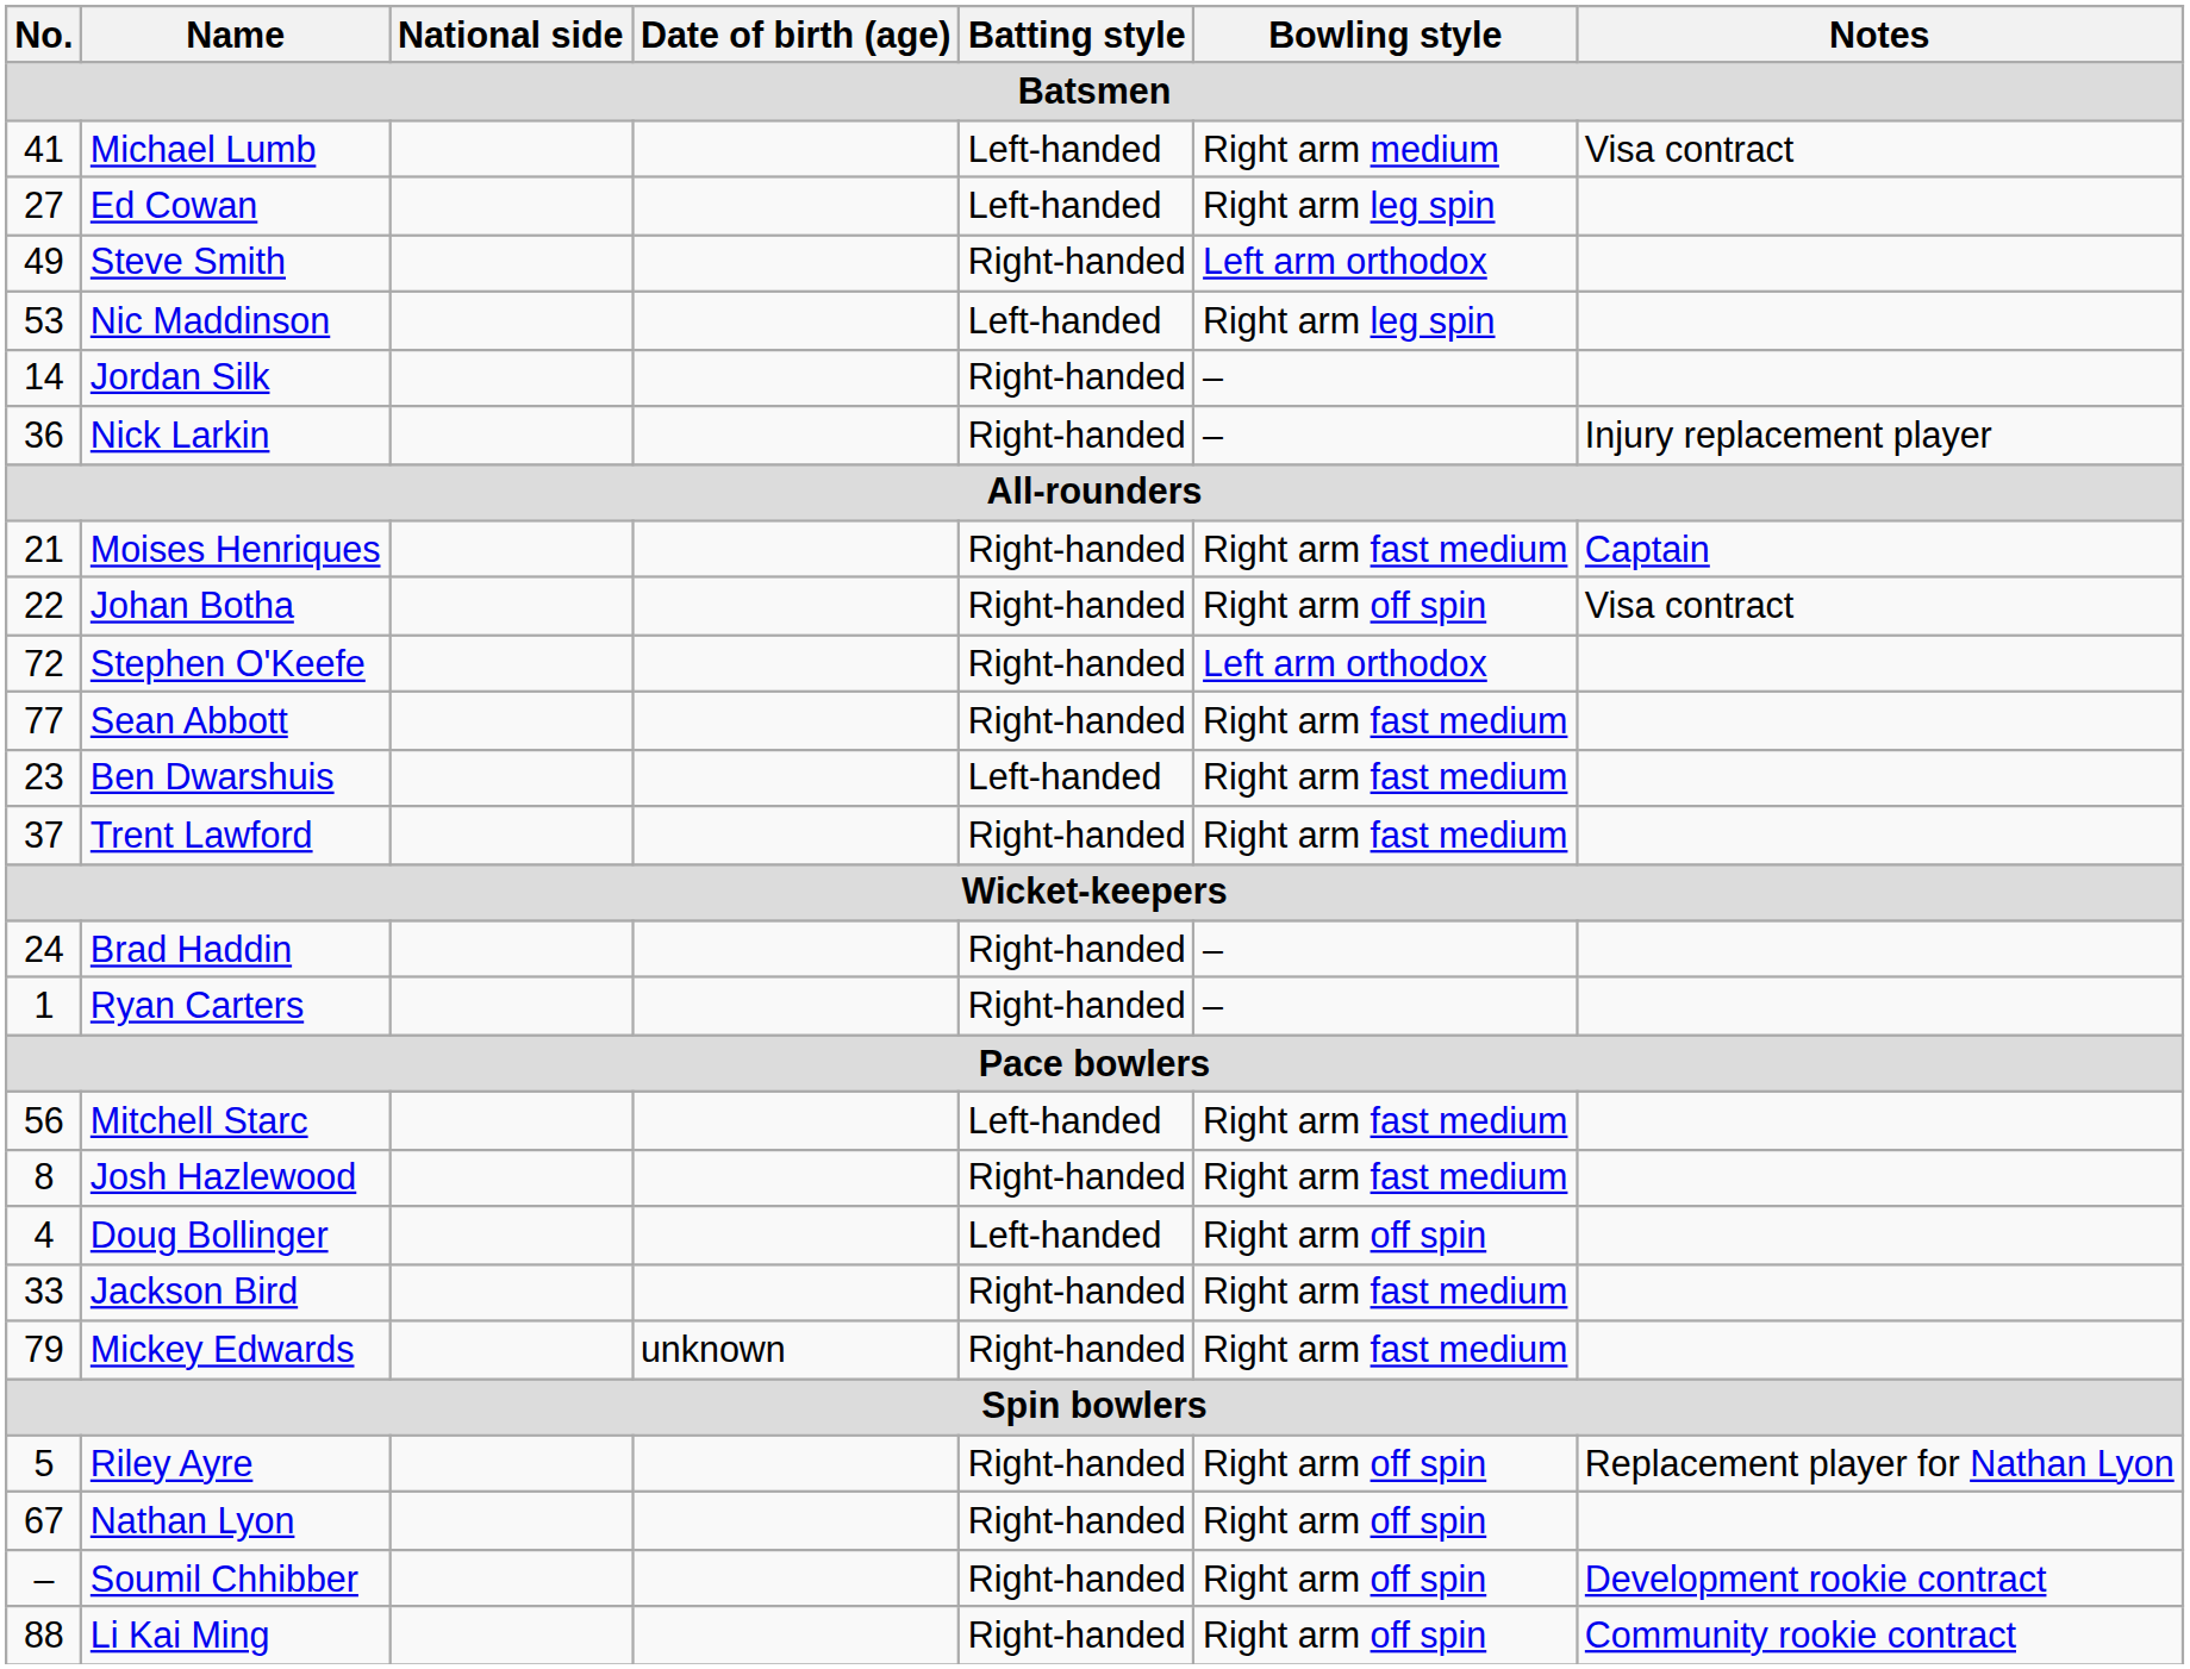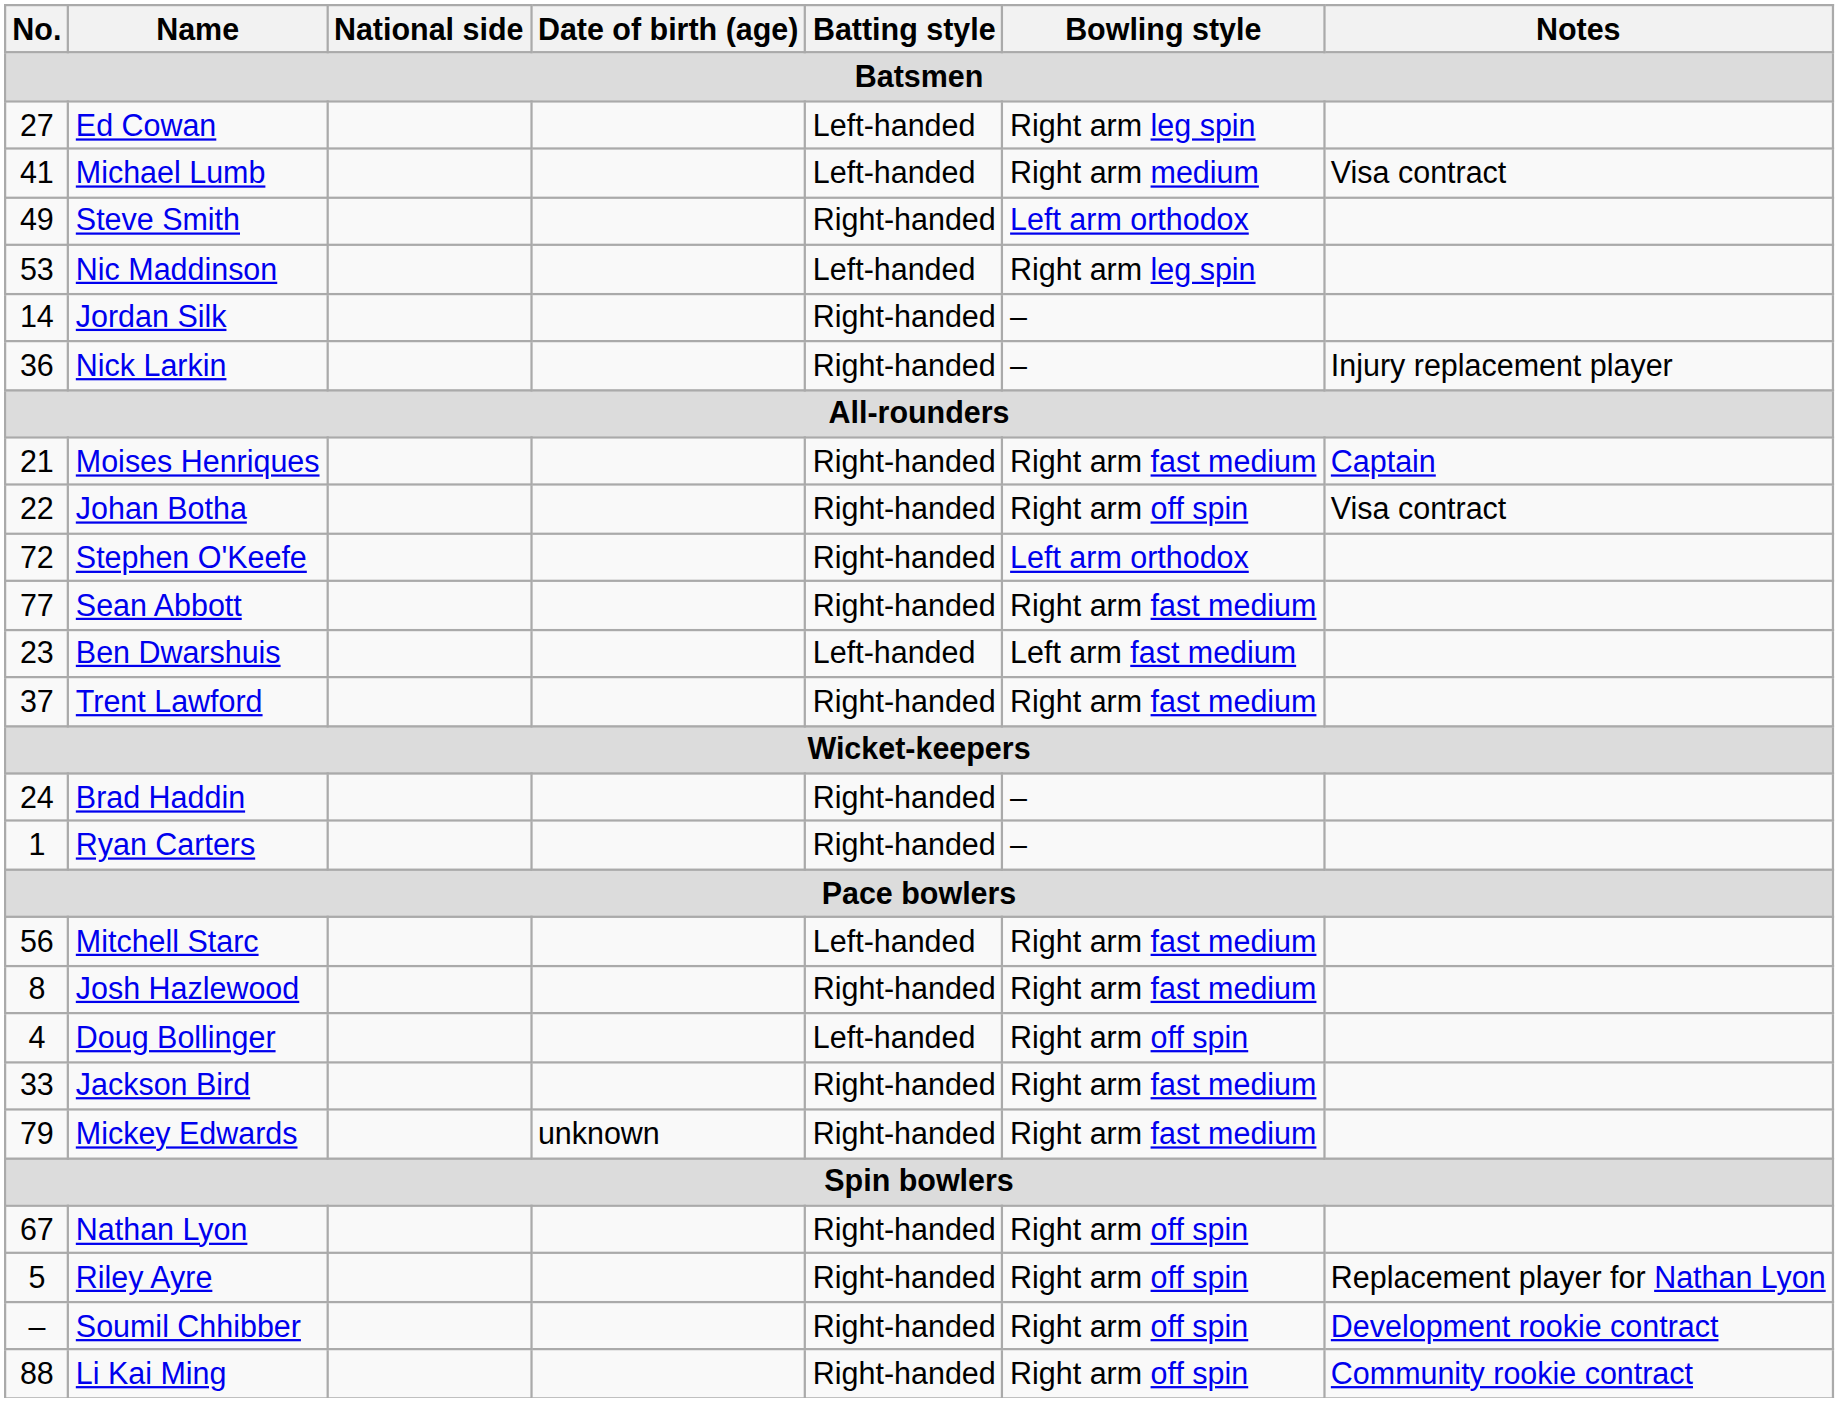 <table class="wikitable"  style="font-size:85%;">
 <tr>
 <th>No.</th>
 <th>Name</th>
 <th>National side</th>
 <th>Date of birth (age)</th>
 <th>Batting style</th>
 <th>Bowling style</th>
 <th>Notes</th>
 </tr>
 <tr>
 <th colspan="7"  style="background:#dcdcdc; text-align:centre;">Batsmen</th>
 </tr>
 <tr>
+<td style="text-align:center">27</td>
+<td><a href='#'>Ed Cowan</a></td>
+<td></td>
+<td></td>
+<td>Left-handed</td>
+<td>Right arm <a href='#'>leg spin</a></td>
+<td></td>
+</tr>
+<tr>
 <td style="text-align:center">41</td>
 <td><a href='#'>Michael Lumb</a></td>
 <td></td>
 <td></td>
 <td>Left-handed</td>
 <td>Right arm <a href='#'>medium</a></td>
 <td>Visa contract</td>
-</tr>
-<tr>
-<td style="text-align:center">27</td>
-<td><a href='#'>Ed Cowan</a></td>
-<td></td>
-<td></td>
-<td>Left-handed</td>
-<td>Right arm <a href='#'>leg spin</a></td>
-<td></td>
 </tr>
 <tr>
 <td style="text-align:center">49</td>
 <td><a href='#'>Steve Smith</a></td>
 <td></td>
 <td></td>
 <td>Right-handed</td>
 <td><a href='#'>Left arm orthodox</a></td>
 <td></td>
 </tr>
 <tr>
 <td style="text-align:center">53</td>
 <td><a href='#'>Nic Maddinson</a></td>
 <td></td>
 <td></td>
 <td>Left-handed</td>
 <td>Right arm <a href='#'>leg spin</a></td>
 <td></td>
 </tr>
 <tr>
 <td style="text-align:center">14</td>
 <td><a href='#'>Jordan Silk</a></td>
 <td></td>
 <td></td>
 <td>Right-handed</td>
 <td>–</td>
 <td></td>
 </tr>
 <tr>
 <td style="text-align:center">36</td>
 <td><a href='#'>Nick Larkin</a></td>
 <td></td>
 <td></td>
 <td>Right-handed</td>
 <td>–</td>
 <td>Injury replacement player</td>
 </tr>
 <tr>
 <th colspan="7"  style="background:#dcdcdc; text-align:centre;">All-rounders</th>
 </tr>
 <tr>
 <td style="text-align:center">21</td>
 <td><a href='#'>Moises Henriques</a></td>
 <td></td>
 <td></td>
 <td>Right-handed</td>
 <td>Right arm <a href='#'>fast medium</a></td>
 <td><a href='#'>Captain</a></td>
 </tr>
 <tr>
 <td style="text-align:center">22</td>
 <td><a href='#'>Johan Botha</a></td>
 <td></td>
 <td></td>
 <td>Right-handed</td>
 <td>Right arm <a href='#'>off spin</a></td>
 <td>Visa contract</td>
 </tr>
 <tr>
 <td style="text-align:center">72</td>
 <td><a href='#'>Stephen O'Keefe</a></td>
 <td></td>
 <td></td>
 <td>Right-handed</td>
 <td><a href='#'>Left arm orthodox</a></td>
 <td></td>
 </tr>
 <tr>
 <td style="text-align:center">77</td>
 <td><a href='#'>Sean Abbott</a></td>
 <td></td>
 <td></td>
 <td>Right-handed</td>
 <td>Right arm <a href='#'>fast medium</a></td>
 <td></td>
 </tr>
 <tr>
 <td style="text-align:center">23</td>
 <td><a href='#'>Ben Dwarshuis</a></td>
 <td></td>
 <td></td>
 <td>Left-handed</td>
-<td>Right arm <a href='#'>fast medium</a></td>
+<td>Left arm <a href='#'>fast medium</a></td>
 <td></td>
 </tr>
 <tr>
 <td style="text-align:center">37</td>
 <td><a href='#'>Trent Lawford</a></td>
 <td></td>
 <td></td>
 <td>Right-handed</td>
 <td>Right arm <a href='#'>fast medium</a></td>
 <td></td>
 </tr>
 <tr>
 <th colspan="7"  style="background:#dcdcdc; text-align:centre;">Wicket-keepers</th>
 </tr>
 <tr>
 <td style="text-align:center">24</td>
 <td><a href='#'>Brad Haddin</a></td>
 <td></td>
 <td></td>
 <td>Right-handed</td>
 <td>–</td>
 <td></td>
 </tr>
 <tr>
 <td style="text-align:center">1</td>
 <td><a href='#'>Ryan Carters</a></td>
 <td></td>
 <td></td>
 <td>Right-handed</td>
 <td>–</td>
 <td></td>
 </tr>
 <tr>
 <th colspan="7"  style="background:#dcdcdc; text-align:centre;">Pace bowlers</th>
 </tr>
 <tr>
 <td style="text-align:center">56</td>
 <td><a href='#'>Mitchell Starc</a></td>
 <td></td>
 <td></td>
 <td>Left-handed</td>
 <td>Right arm <a href='#'>fast medium</a></td>
 <td></td>
 </tr>
 <tr>
 <td style="text-align:center">8</td>
 <td><a href='#'>Josh Hazlewood</a></td>
 <td></td>
 <td></td>
 <td>Right-handed</td>
 <td>Right arm <a href='#'>fast medium</a></td>
 <td></td>
 </tr>
 <tr>
 <td style="text-align:center">4</td>
 <td><a href='#'>Doug Bollinger</a></td>
 <td></td>
 <td></td>
 <td>Left-handed</td>
 <td>Right arm <a href='#'>off spin</a></td>
 <td></td>
 </tr>
 <tr>
 <td style="text-align:center">33</td>
 <td><a href='#'>Jackson Bird</a></td>
 <td></td>
 <td></td>
 <td>Right-handed</td>
 <td>Right arm <a href='#'>fast medium</a></td>
 <td></td>
 </tr>
 <tr>
 <td style="text-align:center">79</td>
 <td><a href='#'>Mickey Edwards</a></td>
 <td></td>
 <td>unknown</td>
 <td>Right-handed</td>
 <td>Right arm <a href='#'>fast medium</a></td>
 <td></td>
 </tr>
 <tr>
 <th colspan="7"  style="background:#dcdcdc; text-align:center;">Spin bowlers</th>
 </tr>
 <tr>
+<td style="text-align:center">67</td>
+<td><a href='#'>Nathan Lyon</a></td>
+<td></td>
+<td></td>
+<td>Right-handed</td>
+<td>Right arm <a href='#'>off spin</a></td>
+<td></td>
+</tr>
+<tr>
 <td style="text-align:center">5</td>
 <td><a href='#'>Riley Ayre</a></td>
 <td></td>
 <td></td>
 <td>Right-handed</td>
 <td>Right arm <a href='#'>off spin</a></td>
 <td>Replacement player for <a href='#'>Nathan Lyon</a></td>
-</tr>
-<tr>
-<td style="text-align:center">67</td>
-<td><a href='#'>Nathan Lyon</a></td>
-<td></td>
-<td></td>
-<td>Right-handed</td>
-<td>Right arm <a href='#'>off spin</a></td>
-<td></td>
 </tr>
 <tr>
 <td style="text-align:center">–</td>
 <td><a href='#'>Soumil Chhibber</a></td>
 <td></td>
 <td></td>
 <td>Right-handed</td>
 <td>Right arm <a href='#'>off spin</a></td>
 <td><a href='#'>Development rookie contract</a></td>
 </tr>
 <tr>
 <td style="text-align:center">88</td>
 <td><a href='#'>Li Kai Ming</a></td>
 <td></td>
 <td></td>
 <td>Right-handed</td>
 <td>Right arm <a href='#'>off spin</a></td>
 <td><a href='#'>Community rookie contract</a></td>
 </tr>
 </table>
